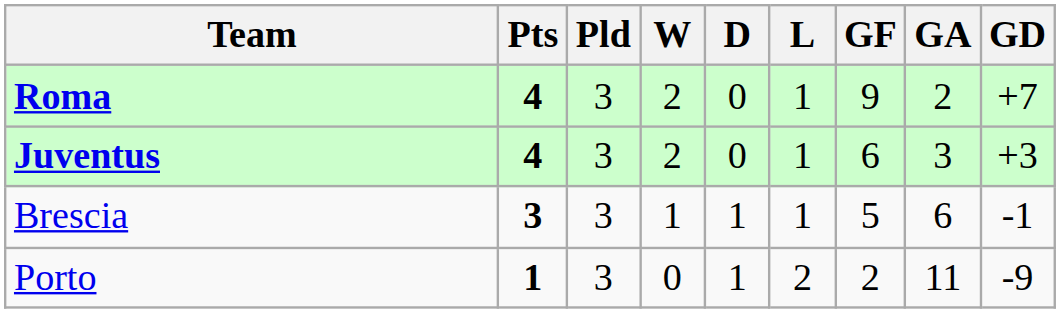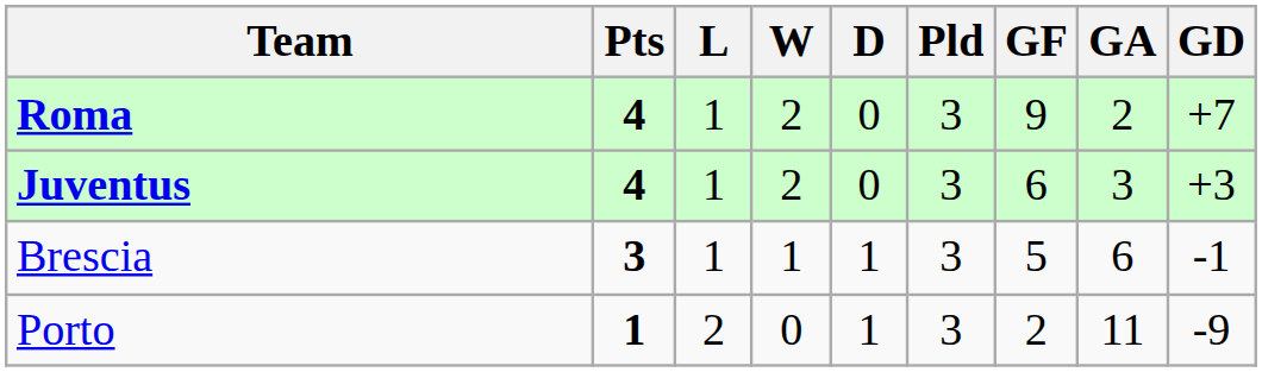 <table class="wikitable" style="text-align:center;">
 <tr>
 <th width=200>Team</th>
 <th width=20>Pts</th>
-<th width=20>Pld</th>
+<th width=20>L</th>
 <th width=20>W</th>
 <th width=20>D</th>
-<th width=20>L</th>
+<th width=20>Pld</th>
 <th width=20>GF</th>
 <th width=20>GA</th>
 <th width=20>GD</th>
 </tr>
 <tr style="background:#ccffcc">
 <td style="text-align:left"><strong> <a href='#'>Roma</a></strong></td>
 <td><strong>4</strong></td>
-<td>3</td>
+<td>1</td>
 <td>2</td>
 <td>0</td>
-<td>1</td>
+<td>3</td>
 <td>9</td>
 <td>2</td>
 <td>+7</td>
 </tr>
 <tr style="background:#ccffcc">
 <td style="text-align:left"><strong> <a href='#'>Juventus</a></strong></td>
 <td><strong>4</strong></td>
-<td>3</td>
+<td>1</td>
 <td>2</td>
 <td>0</td>
-<td>1</td>
+<td>3</td>
 <td>6</td>
 <td>3</td>
 <td>+3</td>
 </tr>
 <tr>
 <td style="text-align:left"> <a href='#'>Brescia</a></td>
 <td><strong>3</strong></td>
-<td>3</td>
 <td>1</td>
 <td>1</td>
 <td>1</td>
+<td>3</td>
 <td>5</td>
 <td>6</td>
 <td>-1</td>
 </tr>
 <tr>
 <td style="text-align:left"> <a href='#'>Porto</a></td>
 <td><strong>1</strong></td>
-<td>3</td>
+<td>2</td>
 <td>0</td>
 <td>1</td>
-<td>2</td>
+<td>3</td>
 <td>2</td>
 <td>11</td>
 <td>-9</td>
 </tr>
 </table>
